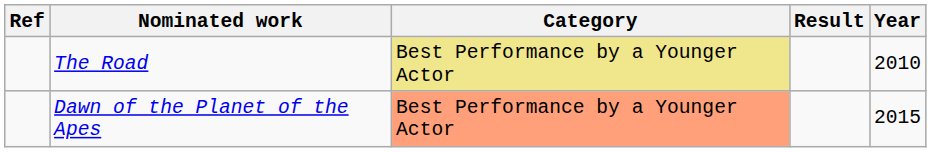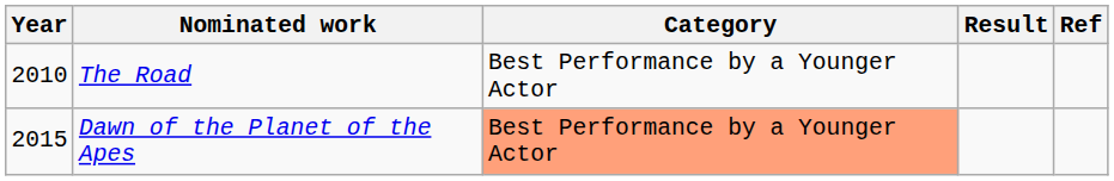 <table class="wikitable">
 <tr>
-<th>Ref</th>
+<th>Year</th>
 <th>Nominated work</th>
 <th>Category</th>
 <th>Result</th>
-<th>Year</th>
+<th>Ref</th>
 </tr>
 <tr>
+<td>2010</td>
+<td><em><a href='#'>The Road</a></em></td>
+<td>Best Performance by a Younger Actor</td>
 <td></td>
-<td><em><a href='#'>The Road</a></em></td>
-<td style="background: khaki;">Best Performance by a Younger Actor</td>
 <td></td>
-<td>2010</td>
 </tr>
 <tr>
-<td></td>
+<td>2015</td>
 <td><em><a href='#'>Dawn of the Planet of the Apes</a></em></td>
 <td style="background: lightsalmon;">Best Performance by a Younger Actor</td>
 <td></td>
-<td>2015</td>
+<td></td>
 </tr>
 </table>
